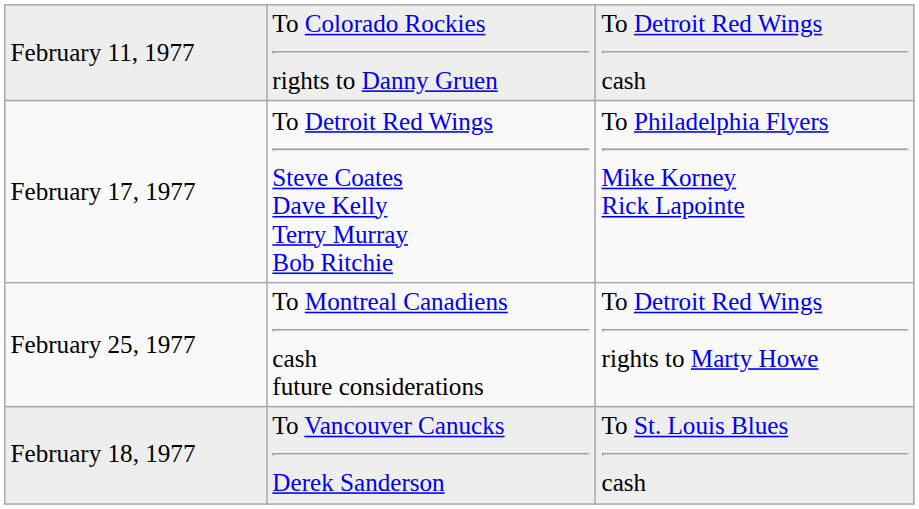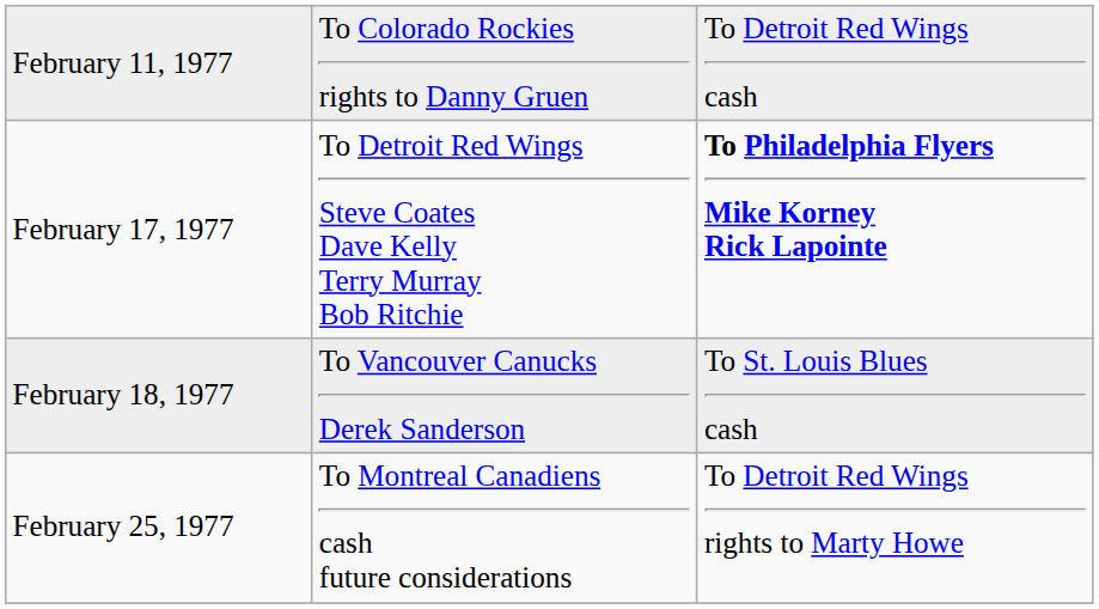 <table class="wikitable" style="border:1px solid #999; width:580px;">
 <tr style="background:#eee;">
 <td>February 11, 1977</td>
 <td valign="top">To <a href='#'>Colorado Rockies</a><hr>rights to <a href='#'>Danny Gruen</a></td>
 <td valign="top">To <a href='#'>Detroit Red Wings</a><hr>cash</td>
 </tr>
 <tr>
 <td>February 17, 1977</td>
 <td valign="top">To <a href='#'>Detroit Red Wings</a><hr><a href='#'>Steve Coates</a><br><a href='#'>Dave Kelly</a><br><a href='#'>Terry Murray</a><br><a href='#'>Bob Ritchie</a></td>
-<td valign="top">To <a href='#'>Philadelphia Flyers</a><hr><a href='#'>Mike Korney</a><br><a href='#'>Rick Lapointe</a></td>
+<td valign="top"><strong>To <a href='#'>Philadelphia Flyers</a><hr><a href='#'>Mike Korney</a><br><a href='#'>Rick Lapointe</a></strong></td>
+</tr>
+<tr style="background:#eee;">
+<td>February 18, 1977</td>
+<td valign="top">To <a href='#'>Vancouver Canucks</a><hr><a href='#'>Derek Sanderson</a></td>
+<td valign="top">To <a href='#'>St. Louis Blues</a><hr>cash</td>
 </tr>
 <tr>
 <td>February 25, 1977</td>
 <td valign="top">To <a href='#'>Montreal Canadiens</a><hr>cash<br>future considerations</td>
 <td valign="top">To <a href='#'>Detroit Red Wings</a><hr>rights to <a href='#'>Marty Howe</a></td>
 </tr>
-<tr style="background:#eee;">
-<td>February 18, 1977</td>
-<td valign="top">To <a href='#'>Vancouver Canucks</a><hr><a href='#'>Derek Sanderson</a></td>
-<td valign="top">To <a href='#'>St. Louis Blues</a><hr>cash</td>
-</tr>
 </table>
